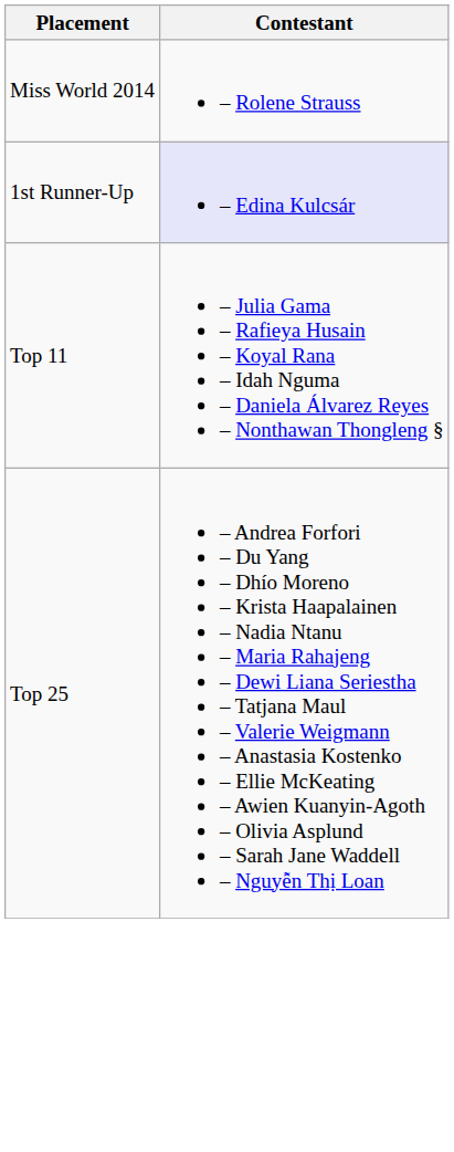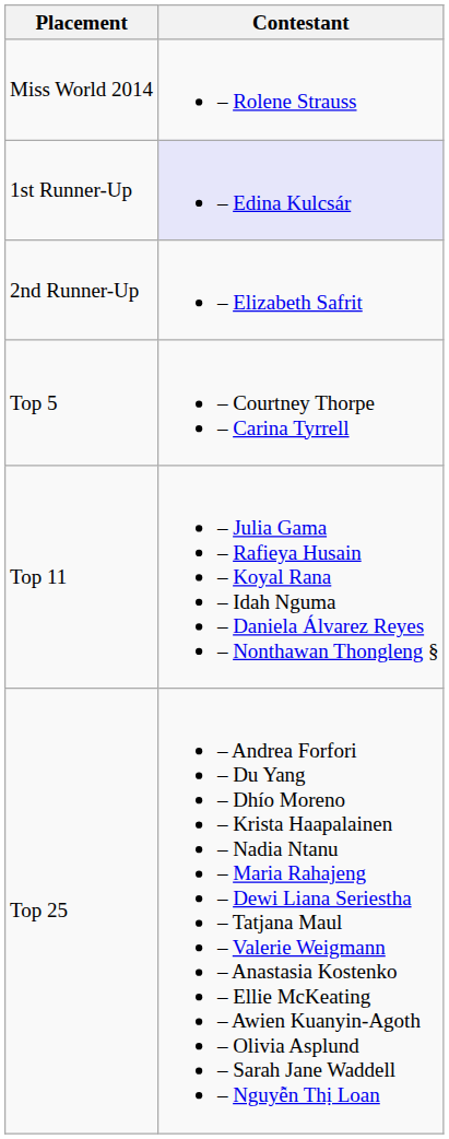 <table class="wikitable sortable" style="font-size: 95%;">
 <tr>
 <th>Placement</th>
 <th>Contestant</th>
 </tr>
 <tr>
 <td>Miss World 2014</td>
 <td><br><ul><li> – <a href='#'>Rolene Strauss</a></li></ul></td>
 </tr>
 <tr>
 <td>1st Runner-Up</td>
 <td style="background: lavender;"><br><ul><li> – <a href='#'>Edina Kulcsár</a></li></ul></td>
 </tr>
 <tr>
+<td>2nd Runner-Up</td>
+<td><br><ul><li> – <a href='#'>Elizabeth Safrit</a></li></ul></td>
+</tr>
+<tr>
+<td>Top 5</td>
+<td><br><ul><li> – Courtney Thorpe</li><li> – <a href='#'>Carina Tyrrell</a></li></ul></td>
+</tr>
+<tr>
 <td>Top 11</td>
 <td><br><ul><li> – <a href='#'>Julia Gama</a></li><li> – <a href='#'>Rafieya Husain</a></li><li> – <a href='#'>Koyal Rana</a></li><li> – Idah Nguma</li><li> – <a href='#'>Daniela Álvarez Reyes</a></li><li> – <a href='#'>Nonthawan Thongleng</a> §</li></ul></td>
 </tr>
 <tr>
 <td>Top 25</td>
 <td><br><ul><li> – Andrea Forfori</li><li> – Du Yang</li><li> – Dhío Moreno</li><li> – Krista Haapalainen</li><li> – Nadia Ntanu</li><li> – <a href='#'>Maria Rahajeng</a></li><li> – <a href='#'>Dewi Liana Seriestha</a></li><li> – Tatjana Maul</li><li> – <a href='#'>Valerie Weigmann</a></li><li> – Anastasia Kostenko</li><li> – Ellie McKeating</li><li> – Awien Kuanyin-Agoth</li><li> – Olivia Asplund</li><li> – Sarah Jane Waddell</li><li> – <a href='#'>Nguyễn Thị Loan</a></li></ul></td>
 </tr>
 </table>
